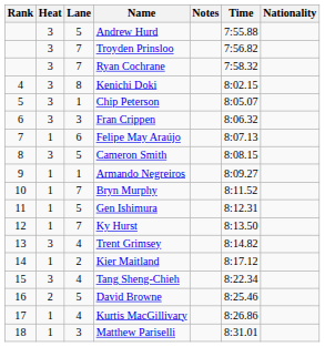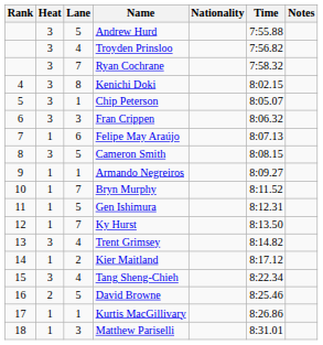 <table class="wikitable sortable" style="text-align:center">
 <tr>
 <th>Rank</th>
 <th>Heat</th>
 <th>Lane</th>
 <th>Name</th>
+<th>Nationality</th>
+<th>Time</th>
 <th>Notes</th>
-<th>Time</th>
-<th>Nationality</th>
 </tr>
 <tr>
 <td></td>
 <td>3</td>
 <td>5</td>
 <td align=left><a href='#'>Andrew Hurd</a></td>
+<td align=left></td>
+<td>7:55.88</td>
 <td></td>
-<td>7:55.88</td>
-<td align=left></td>
 </tr>
 <tr>
 <td></td>
 <td>3</td>
-<td>7</td>
+<td>4</td>
 <td align=left><a href='#'>Troyden Prinsloo</a></td>
+<td align=left></td>
+<td>7:56.82</td>
 <td></td>
-<td>7:56.82</td>
-<td align=left></td>
 </tr>
 <tr>
 <td></td>
 <td>3</td>
 <td>7</td>
 <td align=left><a href='#'>Ryan Cochrane</a></td>
+<td align=left></td>
+<td>7:58.32</td>
 <td></td>
-<td>7:58.32</td>
-<td align=left></td>
 </tr>
 <tr>
 <td>4</td>
 <td>3</td>
 <td>8</td>
 <td align=left><a href='#'>Kenichi Doki</a></td>
+<td align=left></td>
+<td>8:02.15</td>
 <td></td>
-<td>8:02.15</td>
-<td align=left></td>
 </tr>
 <tr>
 <td>5</td>
 <td>3</td>
 <td>1</td>
 <td align=left><a href='#'>Chip Peterson</a></td>
+<td align=left></td>
+<td>8:05.07</td>
 <td></td>
-<td>8:05.07</td>
-<td align=left></td>
 </tr>
 <tr>
 <td>6</td>
 <td>3</td>
 <td>3</td>
 <td align=left><a href='#'>Fran Crippen</a></td>
+<td align=left></td>
+<td>8:06.32</td>
 <td></td>
-<td>8:06.32</td>
-<td align=left></td>
 </tr>
 <tr>
 <td>7</td>
 <td>1</td>
 <td>6</td>
 <td align=left><a href='#'>Felipe May Araújo</a></td>
+<td align=left></td>
+<td>8:07.13</td>
 <td></td>
-<td>8:07.13</td>
-<td align=left></td>
 </tr>
 <tr>
 <td>8</td>
 <td>3</td>
 <td>5</td>
 <td align=left><a href='#'>Cameron Smith</a></td>
+<td align=left></td>
+<td>8:08.15</td>
 <td></td>
-<td>8:08.15</td>
-<td align=left></td>
 </tr>
 <tr>
 <td>9</td>
 <td>1</td>
 <td>1</td>
 <td align=left><a href='#'>Armando Negreiros</a></td>
+<td align=left></td>
+<td>8:09.27</td>
 <td></td>
-<td>8:09.27</td>
-<td align=left></td>
 </tr>
 <tr>
 <td>10</td>
 <td>1</td>
 <td>7</td>
 <td align=left><a href='#'>Bryn Murphy</a></td>
+<td align=left></td>
+<td>8:11.52</td>
 <td></td>
-<td>8:11.52</td>
-<td align=left></td>
 </tr>
 <tr>
 <td>11</td>
 <td>1</td>
 <td>5</td>
 <td align=left><a href='#'>Gen Ishimura</a></td>
+<td align=left></td>
+<td>8:12.31</td>
 <td></td>
-<td>8:12.31</td>
-<td align=left></td>
 </tr>
 <tr>
 <td>12</td>
 <td>1</td>
 <td>7</td>
 <td align=left><a href='#'>Ky Hurst</a></td>
+<td align=left></td>
+<td>8:13.50</td>
 <td></td>
-<td>8:13.50</td>
-<td align=left></td>
 </tr>
 <tr>
 <td>13</td>
 <td>3</td>
 <td>4</td>
 <td align=left><a href='#'>Trent Grimsey</a></td>
+<td align=left></td>
+<td>8:14.82</td>
 <td></td>
-<td>8:14.82</td>
-<td align=left></td>
 </tr>
 <tr>
 <td>14</td>
 <td>1</td>
 <td>2</td>
 <td align=left><a href='#'>Kier Maitland</a></td>
+<td align=left></td>
+<td>8:17.12</td>
 <td></td>
-<td>8:17.12</td>
-<td align=left></td>
 </tr>
 <tr>
 <td>15</td>
 <td>3</td>
 <td>4</td>
 <td align=left><a href='#'>Tang Sheng-Chieh</a></td>
+<td align=left></td>
+<td>8:22.34</td>
 <td></td>
-<td>8:22.34</td>
-<td align=left></td>
 </tr>
 <tr>
 <td>16</td>
 <td>2</td>
 <td>5</td>
 <td align=left><a href='#'>David Browne</a></td>
+<td align=left></td>
+<td>8:25.46</td>
 <td></td>
-<td>8:25.46</td>
-<td align=left></td>
 </tr>
 <tr>
 <td>17</td>
 <td>1</td>
-<td>4</td>
+<td>1</td>
 <td align=left><a href='#'>Kurtis MacGillivary</a></td>
+<td align=left></td>
+<td>8:26.86</td>
 <td></td>
-<td>8:26.86</td>
-<td align=left></td>
 </tr>
 <tr>
 <td>18</td>
 <td>1</td>
 <td>3</td>
 <td align=left><a href='#'>Matthew Pariselli</a></td>
+<td align=left></td>
+<td>8:31.01</td>
 <td></td>
-<td>8:31.01</td>
-<td align=left></td>
 </tr>
 </table>
